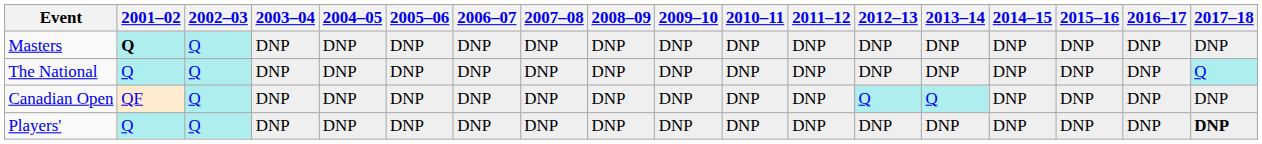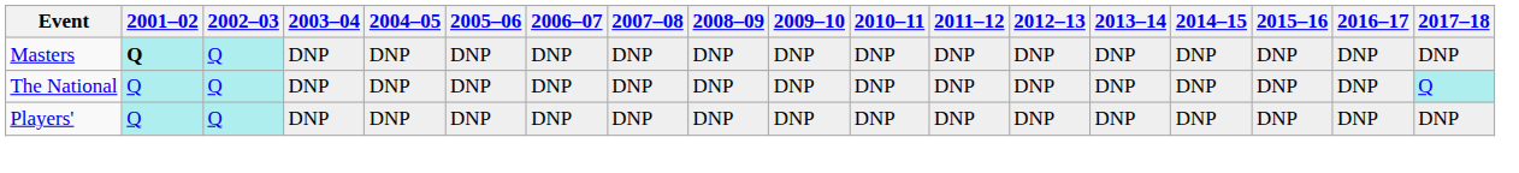 <table class="wikitable">
 <tr>
 <th>Event</th>
 <th><a href='#'>2001–02</a></th>
 <th><a href='#'>2002–03</a></th>
 <th><a href='#'>2003–04</a></th>
 <th><a href='#'>2004–05</a></th>
 <th><a href='#'>2005–06</a></th>
 <th><a href='#'>2006–07</a></th>
 <th><a href='#'>2007–08</a></th>
 <th><a href='#'>2008–09</a></th>
 <th><a href='#'>2009–10</a></th>
 <th><a href='#'>2010–11</a></th>
 <th><a href='#'>2011–12</a></th>
 <th><a href='#'>2012–13</a></th>
 <th><a href='#'>2013–14</a></th>
 <th><a href='#'>2014–15</a></th>
 <th><a href='#'>2015–16</a></th>
 <th><a href='#'>2016–17</a></th>
 <th><a href='#'>2017–18</a></th>
 </tr>
 <tr>
 <td><a href='#'>Masters</a></td>
 <td style="background:#afeeee;"><strong>Q</strong></td>
 <td style="background:#afeeee;"><a href='#'>Q</a></td>
 <td style="background:#EFEFEF;">DNP</td>
 <td style="background:#EFEFEF;">DNP</td>
 <td style="background:#EFEFEF;">DNP</td>
 <td style="background:#EFEFEF;">DNP</td>
 <td style="background:#EFEFEF;">DNP</td>
 <td style="background:#EFEFEF;">DNP</td>
 <td style="background:#EFEFEF;">DNP</td>
 <td style="background:#EFEFEF;">DNP</td>
 <td style="background:#EFEFEF;">DNP</td>
 <td style="background:#EFEFEF;">DNP</td>
 <td style="background:#EFEFEF;">DNP</td>
 <td style="background:#EFEFEF;">DNP</td>
 <td style="background:#EFEFEF;">DNP</td>
 <td style="background:#EFEFEF;">DNP</td>
 <td style="background:#EFEFEF;">DNP</td>
 </tr>
 <tr>
 <td><a href='#'>The National</a></td>
 <td style="background:#afeeee;"><a href='#'>Q</a></td>
 <td style="background:#afeeee;"><a href='#'>Q</a></td>
 <td style="background:#EFEFEF;">DNP</td>
 <td style="background:#EFEFEF;">DNP</td>
 <td style="background:#EFEFEF;">DNP</td>
 <td style="background:#EFEFEF;">DNP</td>
 <td style="background:#EFEFEF;">DNP</td>
 <td style="background:#EFEFEF;">DNP</td>
 <td style="background:#EFEFEF;">DNP</td>
 <td style="background:#EFEFEF;">DNP</td>
 <td style="background:#EFEFEF;">DNP</td>
 <td style="background:#EFEFEF;">DNP</td>
 <td style="background:#EFEFEF;">DNP</td>
 <td style="background:#EFEFEF;">DNP</td>
 <td style="background:#EFEFEF;">DNP</td>
 <td style="background:#EFEFEF;">DNP</td>
 <td style="background:#afeeee;"><a href='#'>Q</a></td>
 </tr>
 <tr>
-<td><a href='#'>Canadian Open</a></td>
-<td style="background:#ffebcd;"><a href='#'>QF</a></td>
-<td style="background:#afeeee;"><a href='#'>Q</a></td>
-<td style="background:#EFEFEF;">DNP</td>
-<td style="background:#EFEFEF;">DNP</td>
-<td style="background:#EFEFEF;">DNP</td>
-<td style="background:#EFEFEF;">DNP</td>
-<td style="background:#EFEFEF;">DNP</td>
-<td style="background:#EFEFEF;">DNP</td>
-<td style="background:#EFEFEF;">DNP</td>
-<td style="background:#EFEFEF;">DNP</td>
-<td style="background:#EFEFEF;">DNP</td>
-<td style="background:#afeeee;"><a href='#'>Q</a></td>
-<td style="background:#afeeee;"><a href='#'>Q</a></td>
-<td style="background:#EFEFEF;">DNP</td>
-<td style="background:#EFEFEF;">DNP</td>
-<td style="background:#EFEFEF;">DNP</td>
-<td style="background:#EFEFEF;">DNP</td>
-</tr>
-<tr>
 <td><a href='#'>Players'</a></td>
 <td style="background:#afeeee;"><a href='#'>Q</a></td>
 <td style="background:#afeeee;"><a href='#'>Q</a></td>
 <td style="background:#EFEFEF;">DNP</td>
 <td style="background:#EFEFEF;">DNP</td>
 <td style="background:#EFEFEF;">DNP</td>
 <td style="background:#EFEFEF;">DNP</td>
 <td style="background:#EFEFEF;">DNP</td>
 <td style="background:#EFEFEF;">DNP</td>
 <td style="background:#EFEFEF;">DNP</td>
 <td style="background:#EFEFEF;">DNP</td>
 <td style="background:#EFEFEF;">DNP</td>
 <td style="background:#EFEFEF;">DNP</td>
 <td style="background:#EFEFEF;">DNP</td>
 <td style="background:#EFEFEF;">DNP</td>
 <td style="background:#EFEFEF;">DNP</td>
 <td style="background:#EFEFEF;">DNP</td>
-<td style="background:#EFEFEF;"><strong>DNP</strong></td>
+<td style="background:#EFEFEF;">DNP</td>
 </tr>
 </table>
